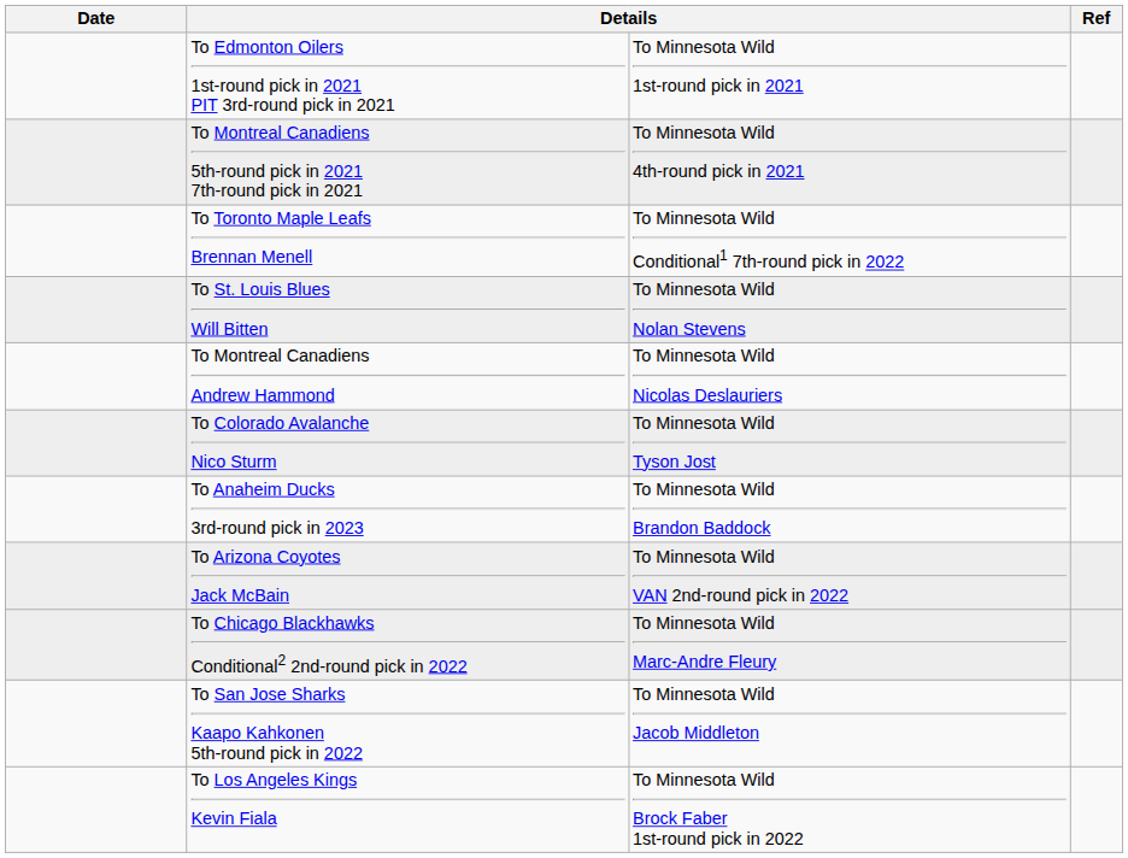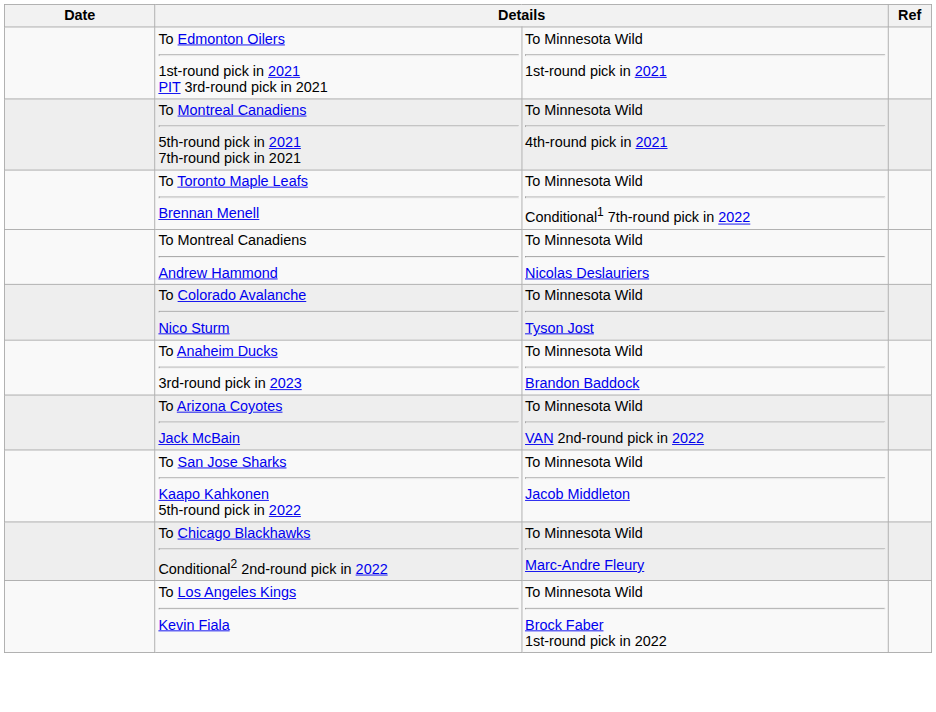 <table class="wikitable">
 <tr>
 <th style="width: 10em;">Date</th>
 <th colspan=2>Details</th>
 <th style="width: 2.5em;">Ref</th>
 </tr>
 <tr>
 <td></td>
 <td style="width: 25em;" valign="top">To <a href='#'>Edmonton Oilers</a><hr>1st-round pick in <a href='#'>2021</a><br><a href='#'>PIT</a> 3rd-round pick in 2021</td>
 <td style="width: 25em;" valign="top">To Minnesota Wild<hr>1st-round pick in <a href='#'>2021</a></td>
 <td></td>
 </tr>
 <tr bgcolor="eeeeee">
 <td></td>
 <td style="width: 25em;" valign="top">To <a href='#'>Montreal Canadiens</a><hr>5th-round pick in <a href='#'>2021</a><br>7th-round pick in 2021</td>
 <td style="width: 25em;" valign="top">To Minnesota Wild<hr>4th-round pick in <a href='#'>2021</a></td>
 <td></td>
 </tr>
 <tr>
 <td></td>
 <td style="width: 25em;" valign="top">To <a href='#'>Toronto Maple Leafs</a><hr><a href='#'>Brennan Menell</a></td>
 <td style="width: 25em;" valign="top">To Minnesota Wild<hr>Conditional<sup>1</sup> 7th-round pick in <a href='#'>2022</a></td>
-<td></td>
-</tr>
-<tr bgcolor="eeeeee">
-<td></td>
-<td style="width: 25em;" valign="top">To <a href='#'>St. Louis Blues</a><hr><a href='#'>Will Bitten</a></td>
-<td style="width: 25em;" valign="top">To Minnesota Wild<hr><a href='#'>Nolan Stevens</a></td>
 <td></td>
 </tr>
 <tr>
 <td></td>
 <td valign="top">To Montreal Canadiens<hr><a href='#'>Andrew Hammond</a></td>
 <td style="width: 25em;" valign="top">To Minnesota Wild<hr><a href='#'>Nicolas Deslauriers</a></td>
 <td></td>
 </tr>
 <tr bgcolor="eeeeee">
 <td></td>
 <td style="width: 25em;" valign="top">To <a href='#'>Colorado Avalanche</a><hr><a href='#'>Nico Sturm</a></td>
 <td style="width: 25em;" valign="top">To Minnesota Wild<hr><a href='#'>Tyson Jost</a></td>
 <td></td>
 </tr>
 <tr>
 <td></td>
 <td style="width: 25em;" valign="top">To <a href='#'>Anaheim Ducks</a><hr>3rd-round pick in <a href='#'>2023</a></td>
 <td valign="top">To Minnesota Wild<hr><a href='#'>Brandon Baddock</a></td>
 <td></td>
 </tr>
 <tr bgcolor="eeeeee">
 <td></td>
 <td valign="top">To <a href='#'>Arizona Coyotes</a><hr><a href='#'>Jack McBain</a></td>
 <td valign="top">To Minnesota Wild<hr><a href='#'>VAN</a> 2nd-round pick in <a href='#'>2022</a></td>
 <td></td>
 </tr>
+<tr>
+<td></td>
+<td valign="top">To <a href='#'>San Jose Sharks</a><hr><a href='#'>Kaapo Kahkonen</a><br>5th-round pick in <a href='#'>2022</a></td>
+<td valign="top">To Minnesota Wild<hr><a href='#'>Jacob Middleton</a></td>
+<td></td>
+</tr>
 <tr bgcolor="eeeeee">
 <td></td>
 <td valign="top">To <a href='#'>Chicago Blackhawks</a><hr>Conditional<sup>2</sup> 2nd-round pick in <a href='#'>2022</a></td>
 <td valign="top">To Minnesota Wild<hr><a href='#'>Marc-Andre Fleury</a></td>
-<td></td>
-</tr>
-<tr>
-<td></td>
-<td valign="top">To <a href='#'>San Jose Sharks</a><hr><a href='#'>Kaapo Kahkonen</a><br>5th-round pick in <a href='#'>2022</a></td>
-<td valign="top">To Minnesota Wild<hr><a href='#'>Jacob Middleton</a></td>
 <td></td>
 </tr>
 <tr>
 <td></td>
 <td valign="top">To <a href='#'>Los Angeles Kings</a><hr><a href='#'>Kevin Fiala</a></td>
 <td valign="top">To Minnesota Wild<hr><a href='#'>Brock Faber</a><br>1st-round pick in 2022</td>
 <td></td>
 </tr>
 </table>
